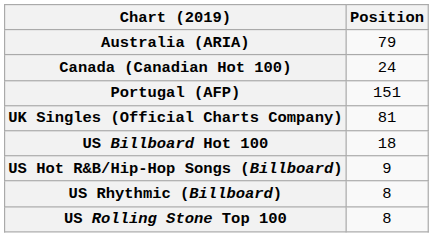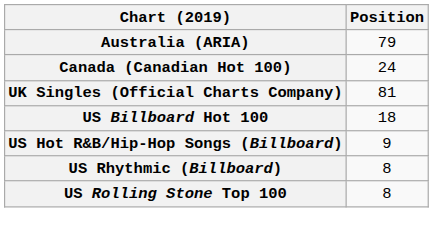 <table class="wikitable sortable plainrowheaders" style="text-align:center">
 <tr>
 <th scope="col">Chart (2019)</th>
 <th scope="col">Position</th>
 </tr>
 <tr>
 <th scope="row">Australia (ARIA)</th>
 <td>79</td>
 </tr>
 <tr>
 <th scope="row">Canada (Canadian Hot 100)</th>
 <td>24</td>
-</tr>
-<tr>
-<th scope="row">Portugal (AFP)</th>
-<td>151</td>
 </tr>
 <tr>
 <th scope="row">UK Singles (Official Charts Company)</th>
 <td>81</td>
 </tr>
 <tr>
 <th scope="row">US <em>Billboard</em> Hot 100</th>
 <td>18</td>
 </tr>
 <tr>
 <th scope="row">US Hot R&B/Hip-Hop Songs (<em>Billboard</em>)</th>
 <td>9</td>
 </tr>
 <tr>
 <th scope="row">US Rhythmic (<em>Billboard</em>)</th>
 <td>8</td>
 </tr>
 <tr>
 <th scope="row">US <em>Rolling Stone</em> Top 100</th>
 <td>8</td>
 </tr>
 </table>
